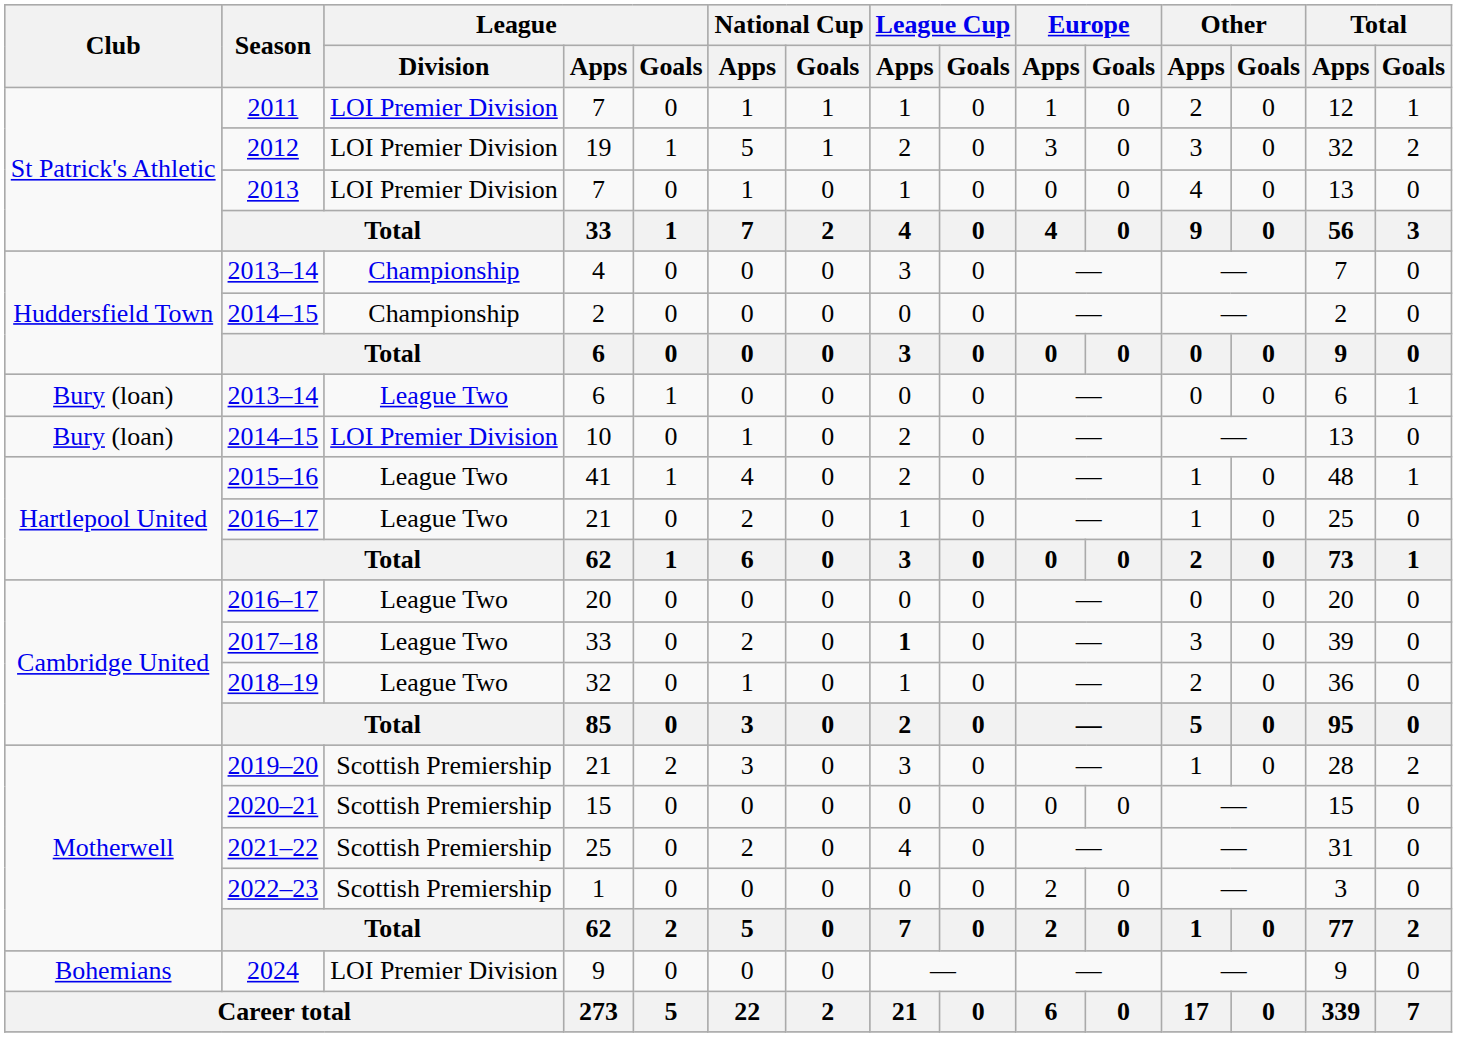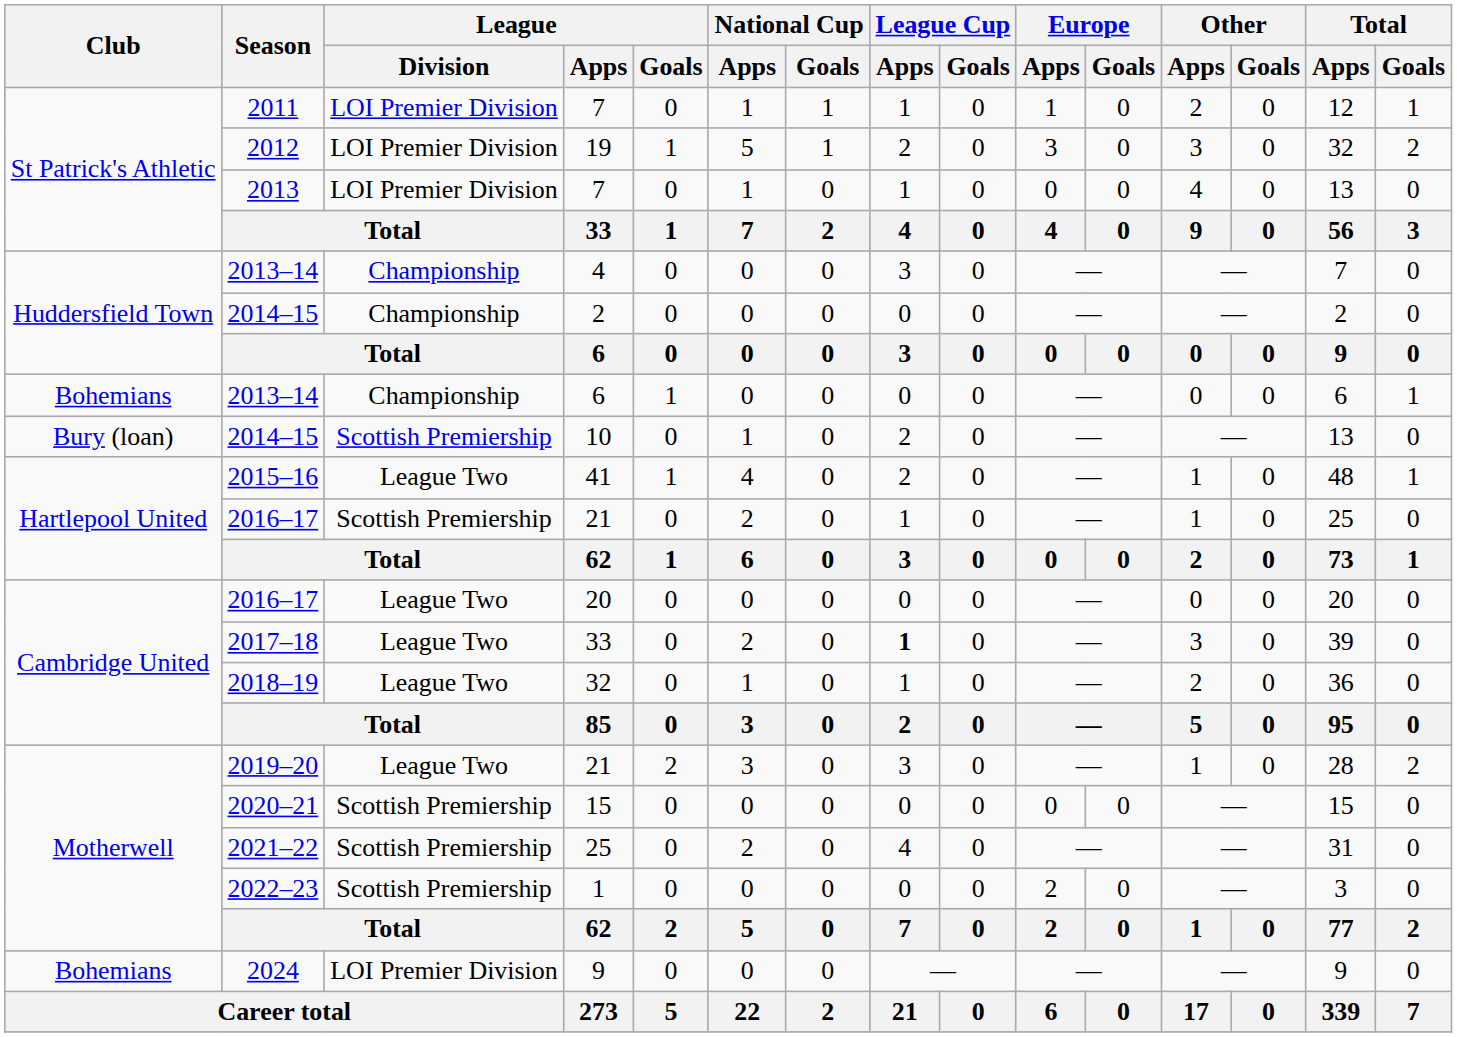 <table class="wikitable" style="text-align:center">
 <tr>
 <th rowspan="2">Club</th>
 <th rowspan="2">Season</th>
 <th colspan="3">League</th>
 <th colspan="2">National Cup</th>
 <th colspan="2"><a href='#'>League Cup</a></th>
 <th colspan="2"><a href='#'>Europe</a></th>
 <th colspan="2">Other</th>
 <th colspan="2">Total</th>
 </tr>
 <tr>
 <th>Division</th>
 <th>Apps</th>
 <th>Goals</th>
 <th>Apps</th>
 <th>Goals</th>
 <th>Apps</th>
 <th>Goals</th>
 <th>Apps</th>
 <th>Goals</th>
 <th>Apps</th>
 <th>Goals</th>
 <th>Apps</th>
 <th>Goals</th>
 </tr>
 <tr>
 <td rowspan="4"><a href='#'>St Patrick's Athletic</a></td>
 <td><a href='#'>2011</a></td>
 <td><a href='#'>LOI Premier Division</a></td>
 <td>7</td>
 <td>0</td>
 <td>1</td>
 <td>1</td>
 <td>1</td>
 <td>0</td>
 <td>1</td>
 <td>0</td>
 <td>2</td>
 <td>0</td>
 <td>12</td>
 <td>1</td>
 </tr>
 <tr>
 <td><a href='#'>2012</a></td>
 <td>LOI Premier Division</td>
 <td>19</td>
 <td>1</td>
 <td>5</td>
 <td>1</td>
 <td>2</td>
 <td>0</td>
 <td>3</td>
 <td>0</td>
 <td>3</td>
 <td>0</td>
 <td>32</td>
 <td>2</td>
 </tr>
 <tr>
 <td><a href='#'>2013</a></td>
 <td>LOI Premier Division</td>
 <td>7</td>
 <td>0</td>
 <td>1</td>
 <td>0</td>
 <td>1</td>
 <td>0</td>
 <td>0</td>
 <td>0</td>
 <td>4</td>
 <td>0</td>
 <td>13</td>
 <td>0</td>
 </tr>
 <tr>
 <th colspan="2">Total</th>
 <th>33</th>
 <th>1</th>
 <th>7</th>
 <th>2</th>
 <th>4</th>
 <th>0</th>
 <th>4</th>
 <th>0</th>
 <th>9</th>
 <th>0</th>
 <th>56</th>
 <th>3</th>
 </tr>
 <tr>
 <td rowspan="3"><a href='#'>Huddersfield Town</a></td>
 <td><a href='#'>2013–14</a></td>
 <td><a href='#'>Championship</a></td>
 <td>4</td>
 <td>0</td>
 <td>0</td>
 <td>0</td>
 <td>3</td>
 <td>0</td>
 <td colspan="2">—</td>
 <td colspan="2">—</td>
 <td>7</td>
 <td>0</td>
 </tr>
 <tr>
 <td><a href='#'>2014–15</a></td>
 <td>Championship</td>
 <td>2</td>
 <td>0</td>
 <td>0</td>
 <td>0</td>
 <td>0</td>
 <td>0</td>
 <td colspan="2">—</td>
 <td colspan="2">—</td>
 <td>2</td>
 <td>0</td>
 </tr>
 <tr>
 <th colspan="2">Total</th>
 <th>6</th>
 <th>0</th>
 <th>0</th>
 <th>0</th>
 <th>3</th>
 <th>0</th>
 <th>0</th>
 <th>0</th>
 <th>0</th>
 <th>0</th>
 <th>9</th>
 <th>0</th>
 </tr>
 <tr>
-<td><a href='#'>Bury</a> (loan)</td>
+<td><a href='#'>Bohemians</a></td>
 <td><a href='#'>2013–14</a></td>
-<td><a href='#'>League Two</a></td>
+<td>Championship</td>
 <td>6</td>
 <td>1</td>
 <td>0</td>
 <td>0</td>
 <td>0</td>
 <td>0</td>
 <td colspan="2">—</td>
 <td>0</td>
 <td>0</td>
 <td>6</td>
 <td>1</td>
 </tr>
 <tr>
 <td><a href='#'>Bury</a> (loan)</td>
 <td><a href='#'>2014–15</a></td>
-<td><a href='#'>LOI Premier Division</a></td>
+<td><a href='#'>Scottish Premiership</a></td>
 <td>10</td>
 <td>0</td>
 <td>1</td>
 <td>0</td>
 <td>2</td>
 <td>0</td>
 <td colspan=2>—</td>
 <td colspan="2">—</td>
 <td>13</td>
 <td>0</td>
 </tr>
 <tr>
 <td rowspan="3"><a href='#'>Hartlepool United</a></td>
 <td><a href='#'>2015–16</a></td>
 <td>League Two</td>
 <td>41</td>
 <td>1</td>
 <td>4</td>
 <td>0</td>
 <td>2</td>
 <td>0</td>
 <td colspan="2">—</td>
 <td>1</td>
 <td>0</td>
 <td>48</td>
 <td>1</td>
 </tr>
 <tr>
 <td><a href='#'>2016–17</a></td>
-<td>League Two</td>
+<td>Scottish Premiership</td>
 <td>21</td>
 <td>0</td>
 <td>2</td>
 <td>0</td>
 <td>1</td>
 <td>0</td>
 <td colspan="2">—</td>
 <td>1</td>
 <td>0</td>
 <td>25</td>
 <td>0</td>
 </tr>
 <tr>
 <th colspan="2">Total</th>
 <th>62</th>
 <th>1</th>
 <th>6</th>
 <th>0</th>
 <th>3</th>
 <th>0</th>
 <th>0</th>
 <th>0</th>
 <th>2</th>
 <th>0</th>
 <th>73</th>
 <th>1</th>
 </tr>
 <tr>
 <td rowspan=4><a href='#'>Cambridge United</a></td>
 <td><a href='#'>2016–17</a></td>
 <td>League Two</td>
 <td>20</td>
 <td>0</td>
 <td>0</td>
 <td>0</td>
 <td>0</td>
 <td>0</td>
 <td colspan="2">—</td>
 <td>0</td>
 <td>0</td>
 <td>20</td>
 <td>0</td>
 </tr>
 <tr>
 <td><a href='#'>2017–18</a></td>
 <td>League Two</td>
 <td>33</td>
 <td>0</td>
 <td>2</td>
 <td>0</td>
 <td><strong>1</strong></td>
 <td>0</td>
 <td colspan="2">—</td>
 <td>3</td>
 <td>0</td>
 <td>39</td>
 <td>0</td>
 </tr>
 <tr>
 <td><a href='#'>2018–19</a></td>
 <td>League Two</td>
 <td>32</td>
 <td>0</td>
 <td>1</td>
 <td>0</td>
 <td>1</td>
 <td>0</td>
 <td colspan="2">—</td>
 <td>2</td>
 <td>0</td>
 <td>36</td>
 <td>0</td>
 </tr>
 <tr>
 <th colspan="2">Total</th>
 <th>85</th>
 <th>0</th>
 <th>3</th>
 <th>0</th>
 <th>2</th>
 <th>0</th>
 <th colspan="2">—</th>
 <th>5</th>
 <th>0</th>
 <th>95</th>
 <th>0</th>
 </tr>
 <tr>
 <td rowspan=5><a href='#'>Motherwell</a></td>
 <td><a href='#'>2019–20</a></td>
-<td>Scottish Premiership</td>
+<td>League Two</td>
 <td>21</td>
 <td>2</td>
 <td>3</td>
 <td>0</td>
 <td>3</td>
 <td>0</td>
 <td colspan="2">—</td>
 <td>1</td>
 <td>0</td>
 <td>28</td>
 <td>2</td>
 </tr>
 <tr>
 <td><a href='#'>2020–21</a></td>
 <td>Scottish Premiership</td>
 <td>15</td>
 <td>0</td>
 <td>0</td>
 <td>0</td>
 <td>0</td>
 <td>0</td>
 <td>0</td>
 <td>0</td>
 <td colspan="2">—</td>
 <td>15</td>
 <td>0</td>
 </tr>
 <tr>
 <td><a href='#'>2021–22</a></td>
 <td>Scottish Premiership</td>
 <td>25</td>
 <td>0</td>
 <td>2</td>
 <td>0</td>
 <td>4</td>
 <td>0</td>
 <td colspan=2>—</td>
 <td colspan="2">—</td>
 <td>31</td>
 <td>0</td>
 </tr>
 <tr>
 <td><a href='#'>2022–23</a></td>
 <td>Scottish Premiership</td>
 <td>1</td>
 <td>0</td>
 <td>0</td>
 <td>0</td>
 <td>0</td>
 <td>0</td>
 <td>2</td>
 <td>0</td>
 <td colspan="2">—</td>
 <td>3</td>
 <td>0</td>
 </tr>
 <tr>
 <th colspan=2>Total</th>
 <th>62</th>
 <th>2</th>
 <th>5</th>
 <th>0</th>
 <th>7</th>
 <th>0</th>
 <th>2</th>
 <th>0</th>
 <th>1</th>
 <th>0</th>
 <th>77</th>
 <th>2</th>
 </tr>
 <tr>
 <td><a href='#'>Bohemians</a></td>
 <td><a href='#'>2024</a></td>
 <td>LOI Premier Division</td>
 <td>9</td>
 <td>0</td>
 <td>0</td>
 <td>0</td>
 <td colspan=2>—</td>
 <td colspan=2>—</td>
 <td colspan="2">—</td>
 <td>9</td>
 <td>0</td>
 </tr>
 <tr>
 <th colspan="3">Career total</th>
 <th>273</th>
 <th>5</th>
 <th>22</th>
 <th>2</th>
 <th>21</th>
 <th>0</th>
 <th>6</th>
 <th>0</th>
 <th>17</th>
 <th>0</th>
 <th>339</th>
 <th>7</th>
 </tr>
 </table>
